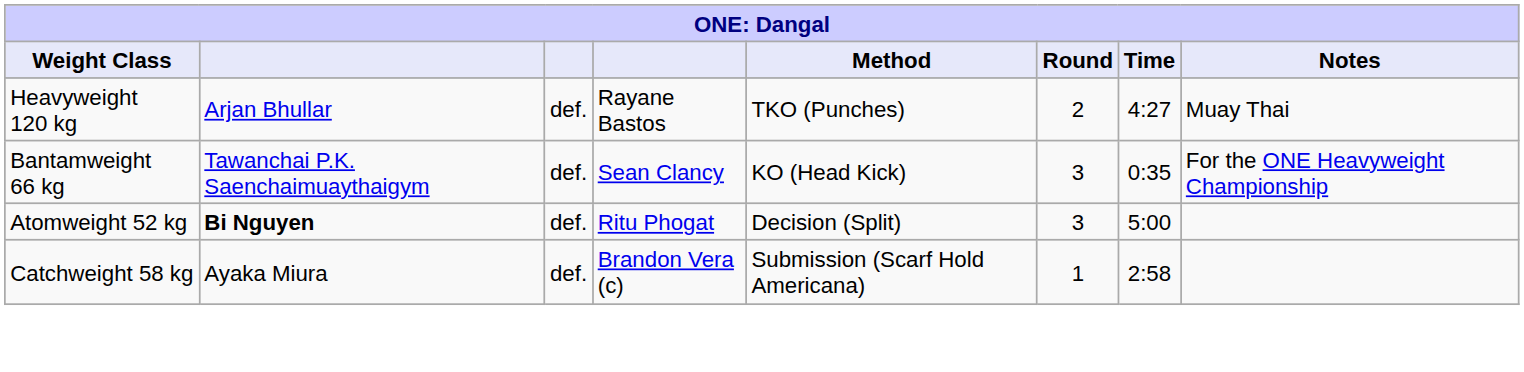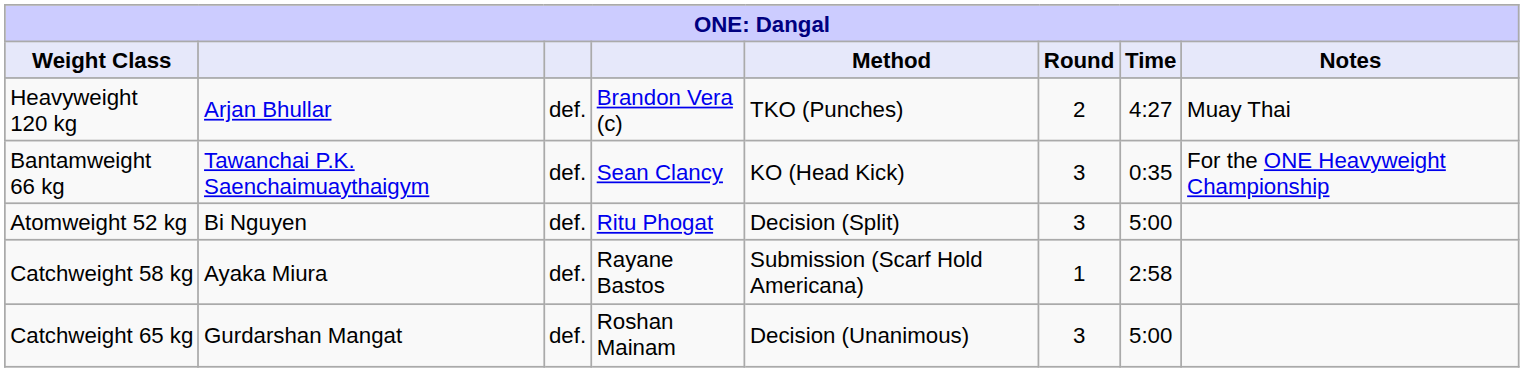 <table class="wikitable" style="font-size: 80%;">
 <tr>
 <th colspan="8" style="background-color: #ccf; color: #000080; text-align: center;"><strong>ONE: Dangal</strong></th>
 </tr>
 <tr>
 <th colspan="1" style="background-color: #E6E8FA; color: #000000; text-align: center;">Weight Class</th>
 <th colspan="1" style="background-color: #E6E8FA; color: #000000; text-align: center;"></th>
 <th colspan="1" style="background-color: #E6E8FA; color: #000000; text-align: center;"></th>
 <th colspan="1" style="background-color: #E6E8FA; color: #000000; text-align: center;"></th>
 <th colspan="1" style="background-color: #E6E8FA; color: #000000; text-align: center;">Method</th>
 <th colspan="1" style="background-color: #E6E8FA; color: #000000; text-align: center;">Round</th>
 <th colspan="1" style="background-color: #E6E8FA; color: #000000; text-align: center;">Time</th>
 <th colspan="1" style="background-color: #E6E8FA; color: #000000; text-align: center;">Notes</th>
 </tr>
 <tr>
 <td>Heavyweight 120 kg</td>
 <td> <a href='#'>Arjan Bhullar</a></td>
 <td>def.</td>
-<td> Rayane Bastos</td>
+<td> <a href='#'>Brandon Vera</a> (c)</td>
 <td>TKO (Punches)</td>
 <td align=center>2</td>
 <td align=center>4:27</td>
 <td>Muay Thai</td>
 </tr>
 <tr>
 <td>Bantamweight 66 kg</td>
 <td> <a href='#'>Tawanchai P.K. Saenchaimuaythaigym</a></td>
 <td>def.</td>
 <td> <a href='#'>Sean Clancy</a></td>
 <td>KO (Head Kick)</td>
 <td align=center>3</td>
 <td align=center>0:35</td>
 <td>For the <a href='#'>ONE Heavyweight Championship</a></td>
 </tr>
 <tr>
 <td>Atomweight 52 kg</td>
-<td><strong> Bi Nguyen</strong></td>
+<td> Bi Nguyen</td>
 <td>def.</td>
 <td> <a href='#'>Ritu Phogat</a></td>
 <td>Decision (Split)</td>
 <td align=center>3</td>
 <td align=center>5:00</td>
 <td></td>
 </tr>
 <tr>
 <td>Catchweight 58 kg</td>
 <td> Ayaka Miura</td>
 <td>def.</td>
-<td> <a href='#'>Brandon Vera</a> (c)</td>
+<td> Rayane Bastos</td>
 <td>Submission (Scarf Hold Americana)</td>
 <td align=center>1</td>
 <td align=center>2:58</td>
 <td></td>
 </tr>
+<tr>
+<td>Catchweight 65 kg</td>
+<td> Gurdarshan Mangat</td>
+<td>def.</td>
+<td> Roshan Mainam</td>
+<td>Decision (Unanimous)</td>
+<td align=center>3</td>
+<td align=center>5:00</td>
+<td></td>
+</tr>
 </table>
